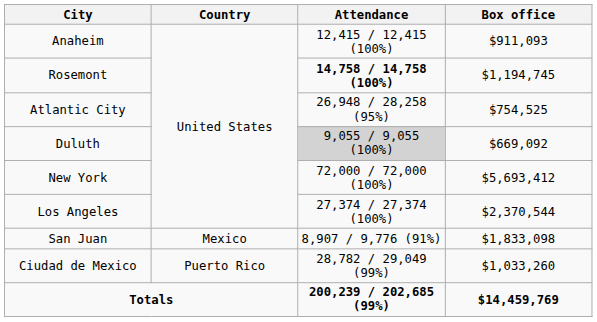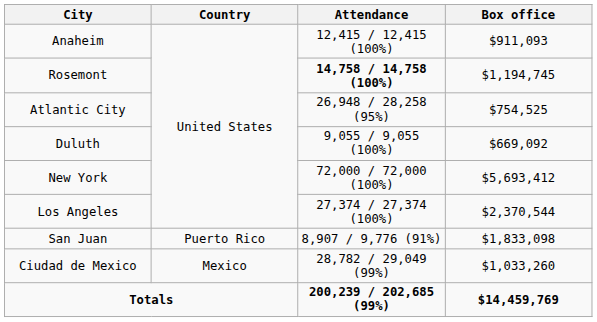 <table class="wikitable" style="text-align:center;">
 <tr>
 <th rowspan="" width="150">City</th>
 <th rowspan="" width="150">Country</th>
 <th colspan="" width="150">Attendance</th>
 <th colspan="" width="150">Box office</th>
 </tr>
 <tr>
 <td>Anaheim</td>
 <td rowspan="6">United States</td>
 <td>12,415 / 12,415 (100%)</td>
 <td>$911,093</td>
 </tr>
 <tr>
 <td>Rosemont</td>
 <td><strong>14,758 / 14,758 (100%)</strong></td>
 <td>$1,194,745</td>
 </tr>
 <tr>
 <td>Atlantic City</td>
 <td>26,948 / 28,258 (95%)</td>
 <td>$754,525</td>
 </tr>
 <tr>
 <td>Duluth</td>
-<td style="background: lightgrey;">9,055 / 9,055 (100%)</td>
+<td>9,055 / 9,055 (100%)</td>
 <td>$669,092</td>
 </tr>
 <tr>
 <td>New York</td>
 <td>72,000 / 72,000 (100%)</td>
 <td>$5,693,412</td>
 </tr>
 <tr>
 <td>Los Angeles</td>
 <td>27,374 / 27,374 (100%)</td>
 <td>$2,370,544</td>
 </tr>
 <tr>
 <td>San Juan</td>
-<td>Mexico</td>
+<td>Puerto Rico</td>
 <td>8,907 / 9,776 (91%)</td>
 <td>$1,833,098</td>
 </tr>
 <tr>
 <td>Ciudad de Mexico</td>
-<td>Puerto Rico</td>
+<td>Mexico</td>
 <td>28,782 / 29,049 (99%)</td>
 <td>$1,033,260</td>
 </tr>
 <tr>
 <td colspan="2"><strong>Totals</strong></td>
 <td colspan=""><strong>200,239 / 202,685 (99%)</strong></td>
 <td colspan=""><strong>$14,459,769</strong></td>
 </tr>
 </table>
